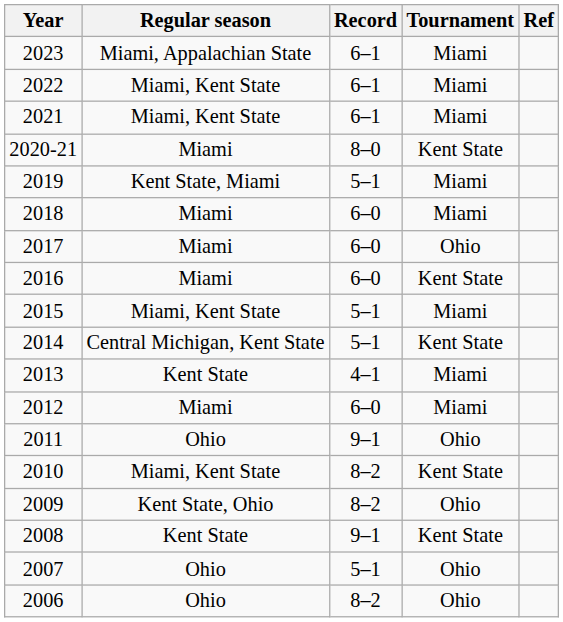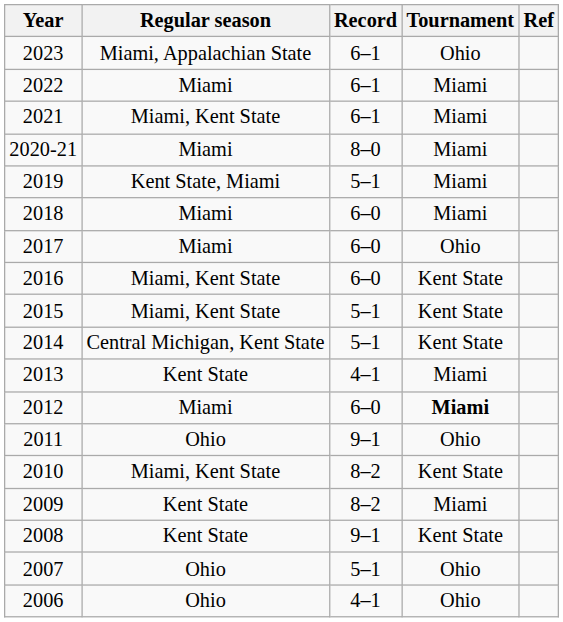 <table class="wikitable" style="text-align:center" cellpadding=2 cellspacing=2>
 <tr>
 <th>Year</th>
 <th>Regular season</th>
 <th>Record</th>
 <th>Tournament</th>
 <th>Ref</th>
 </tr>
 <tr>
 <td>2023</td>
 <td>Miami, Appalachian State</td>
 <td>6–1</td>
-<td>Miami</td>
+<td>Ohio</td>
 <td></td>
 </tr>
 <tr>
 <td>2022</td>
-<td>Miami, Kent State</td>
+<td>Miami</td>
 <td>6–1</td>
 <td>Miami</td>
 <td></td>
 </tr>
 <tr>
 <td>2021</td>
 <td>Miami, Kent State</td>
 <td>6–1</td>
 <td>Miami</td>
 <td></td>
 </tr>
 <tr>
 <td>2020-21</td>
 <td>Miami</td>
 <td>8–0</td>
-<td>Kent State</td>
+<td>Miami</td>
 <td></td>
 </tr>
 <tr>
 <td>2019</td>
 <td>Kent State, Miami</td>
 <td>5–1</td>
 <td>Miami</td>
 <td></td>
 </tr>
 <tr>
 <td>2018</td>
 <td>Miami</td>
 <td>6–0</td>
 <td>Miami</td>
 <td></td>
 </tr>
 <tr>
 <td>2017</td>
 <td>Miami</td>
 <td>6–0</td>
 <td>Ohio</td>
 <td></td>
 </tr>
 <tr>
 <td>2016</td>
-<td>Miami</td>
+<td>Miami, Kent State</td>
 <td>6–0</td>
 <td>Kent State</td>
 <td></td>
 </tr>
 <tr>
 <td>2015</td>
 <td>Miami, Kent State</td>
 <td>5–1</td>
-<td>Miami</td>
+<td>Kent State</td>
 <td></td>
 </tr>
 <tr>
 <td>2014</td>
 <td>Central Michigan, Kent State</td>
 <td>5–1</td>
 <td>Kent State</td>
 <td></td>
 </tr>
 <tr>
 <td>2013</td>
 <td>Kent State</td>
 <td>4–1</td>
 <td>Miami</td>
 <td></td>
 </tr>
 <tr>
 <td>2012</td>
 <td>Miami</td>
 <td>6–0</td>
-<td>Miami</td>
+<td><strong>Miami</strong></td>
 <td></td>
 </tr>
 <tr>
 <td>2011</td>
 <td>Ohio</td>
 <td>9–1</td>
 <td>Ohio</td>
 <td></td>
 </tr>
 <tr>
 <td>2010</td>
 <td>Miami, Kent State</td>
 <td>8–2</td>
 <td>Kent State</td>
 <td></td>
 </tr>
 <tr>
 <td>2009</td>
-<td>Kent State, Ohio</td>
+<td>Kent State</td>
 <td>8–2</td>
-<td>Ohio</td>
+<td>Miami</td>
 <td></td>
 </tr>
 <tr>
 <td>2008</td>
 <td>Kent State</td>
 <td>9–1</td>
 <td>Kent State</td>
 <td></td>
 </tr>
 <tr>
 <td>2007</td>
 <td>Ohio</td>
 <td>5–1</td>
 <td>Ohio</td>
 <td></td>
 </tr>
 <tr>
 <td>2006</td>
 <td>Ohio</td>
-<td>8–2</td>
+<td>4–1</td>
 <td>Ohio</td>
 <td></td>
 </tr>
 </table>
